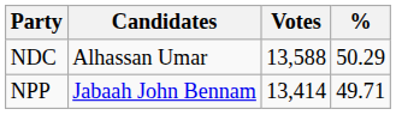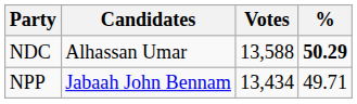 <table class="wikitable">
 <tr>
 <th>Party</th>
 <th>Candidates</th>
 <th>Votes</th>
 <th>%</th>
 </tr>
 <tr>
 <td>NDC</td>
 <td>Alhassan Umar</td>
 <td>13,588</td>
-<td>50.29</td>
+<td><strong>50.29</strong></td>
 </tr>
 <tr>
 <td>NPP</td>
 <td><a href='#'>Jabaah John Bennam</a></td>
-<td>13,414</td>
+<td>13,434</td>
 <td>49.71</td>
 </tr>
 </table>
